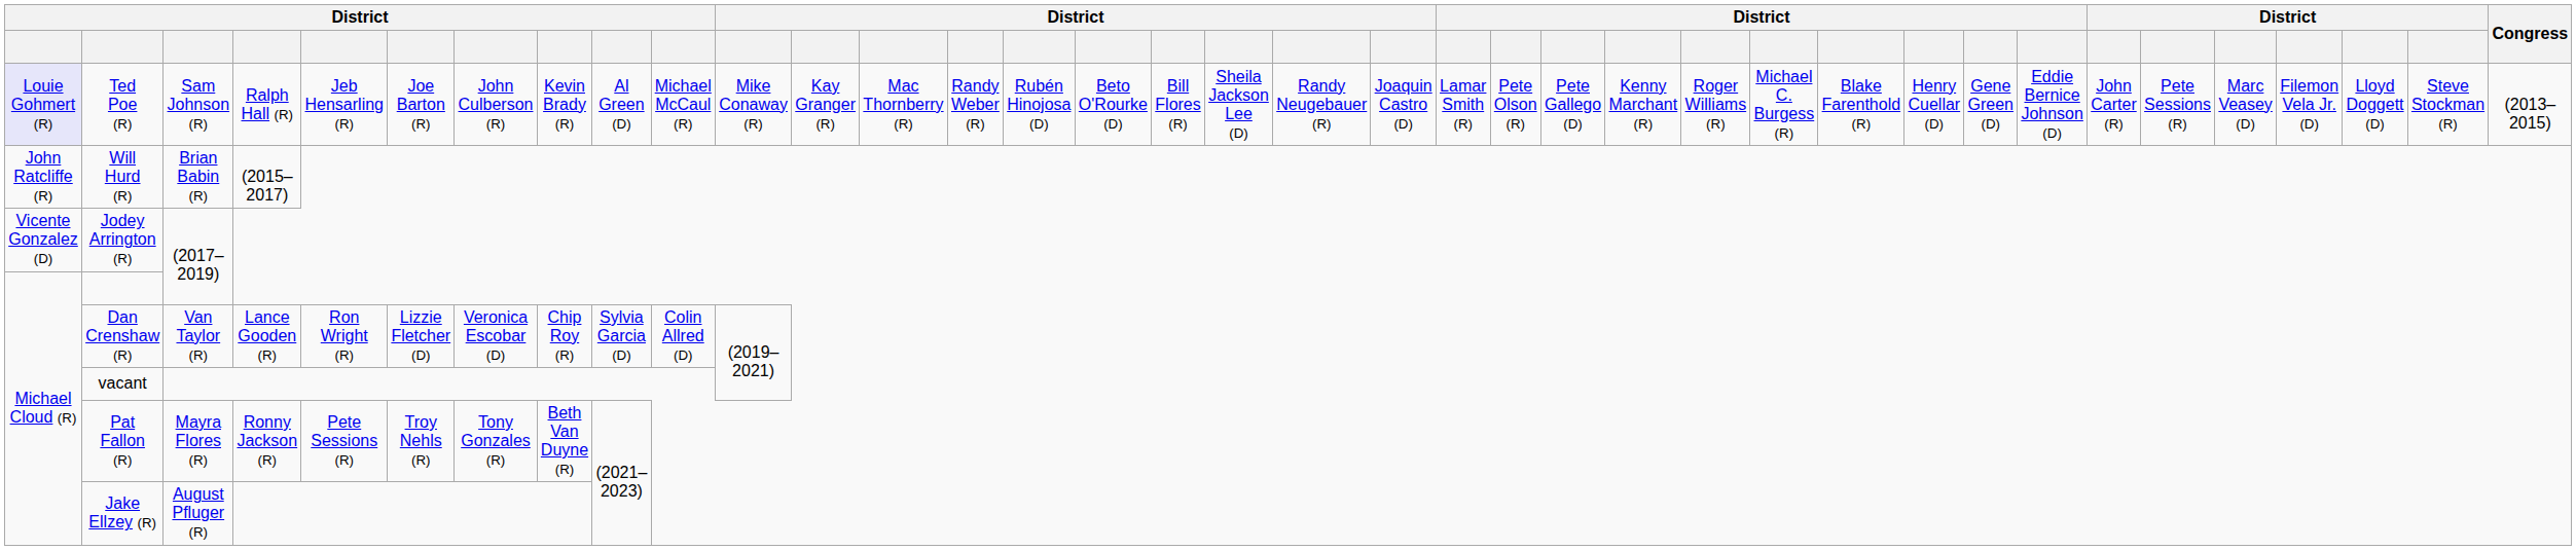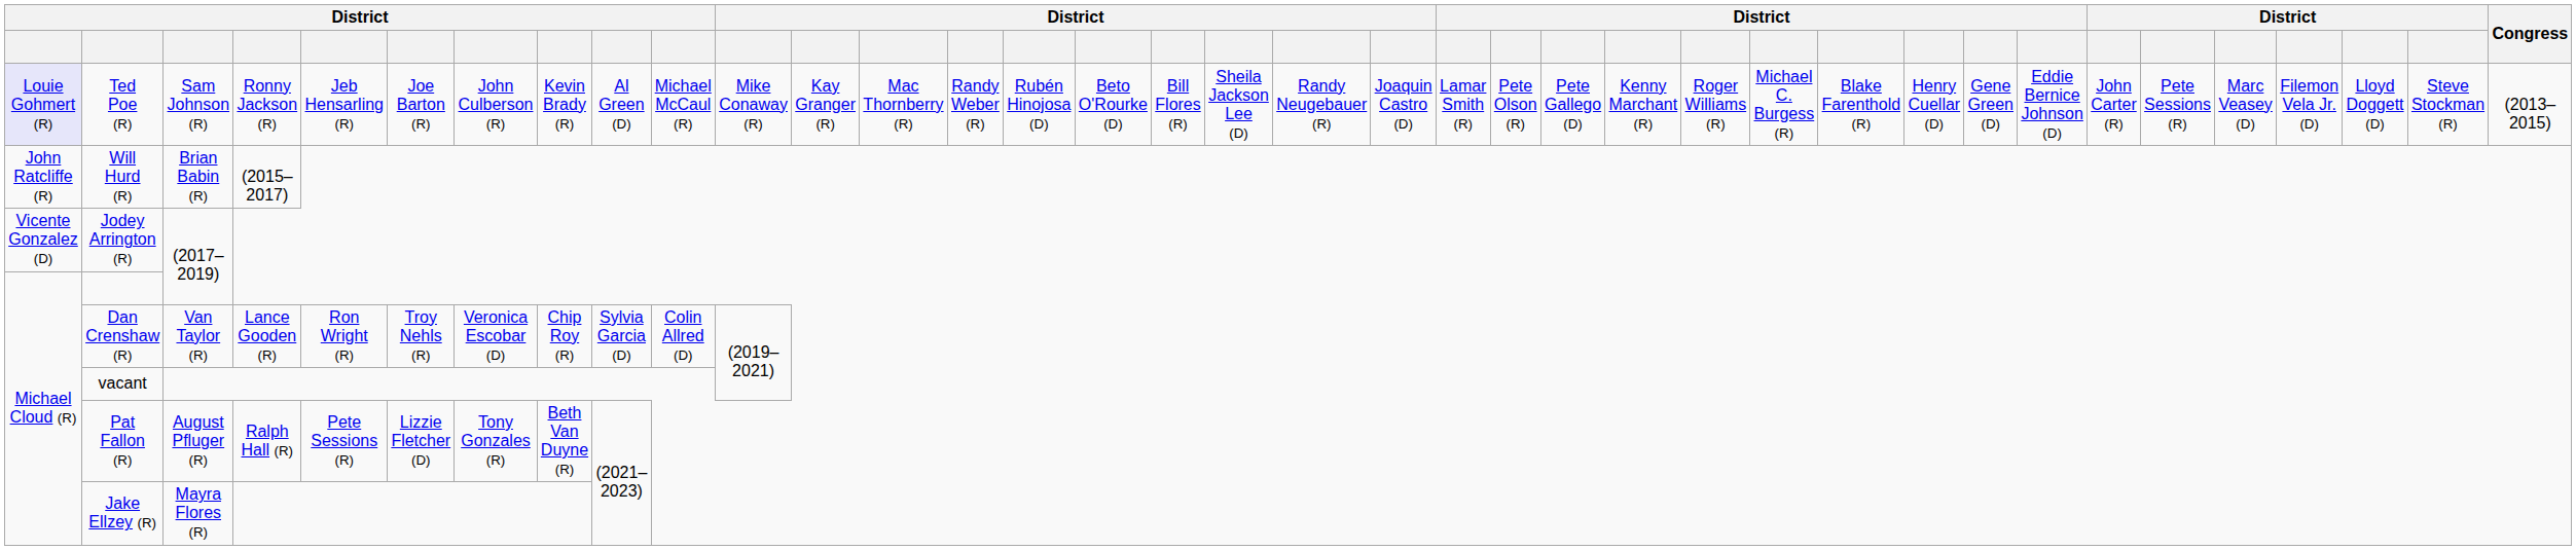 <table class=wikitable style="text-align:center">
 <tr>
 <th colspan=10>District</th>
 <th colspan=10>District</th>
 <th colspan=10>District</th>
 <th colspan=6>District</th>
 <th rowspan=2>Congress</th>
 </tr>
 <tr style="height:2em">
 <th></th>
 <th></th>
 <th></th>
 <th></th>
 <th></th>
 <th></th>
 <th></th>
 <th></th>
 <th></th>
 <th></th>
 <th></th>
 <th></th>
 <th></th>
 <th></th>
 <th></th>
 <th></th>
 <th></th>
 <th></th>
 <th></th>
 <th></th>
 <th></th>
 <th></th>
 <th></th>
 <th></th>
 <th></th>
 <th></th>
 <th></th>
 <th></th>
 <th></th>
 <th></th>
 <th></th>
 <th></th>
 <th></th>
 <th></th>
 <th></th>
 <th></th>
 </tr>
 <tr style="height:2em">
 <td style="background: lavender;"><a href='#'>Louie<br>Gohmert</a><br><small>(R)</small></td>
 <td><a href='#'>Ted<br>Poe</a><br><small>(R)</small></td>
 <td><a href='#'>Sam<br>Johnson</a><br><small>(R)</small></td>
-<td><a href='#'>Ralph<br>Hall</a> <small>(R)</small></td>
+<td><a href='#'>Ronny<br>Jackson</a><br><small>(R)</small></td>
 <td><a href='#'>Jeb<br>Hensarling</a><br><small>(R)</small></td>
 <td><a href='#'>Joe<br>Barton</a><br><small>(R)</small></td>
 <td><a href='#'>John<br>Culberson</a><br><small>(R)</small></td>
 <td><a href='#'>Kevin<br>Brady</a><br><small>(R)</small></td>
 <td><a href='#'>Al<br>Green</a><br><small>(D)</small></td>
 <td><a href='#'>Michael<br>McCaul</a><br><small>(R)</small></td>
 <td><a href='#'>Mike<br>Conaway</a><br><small>(R)</small></td>
 <td><a href='#'>Kay<br>Granger</a><br><small>(R)</small></td>
 <td><a href='#'>Mac<br>Thornberry</a><br><small>(R)</small></td>
 <td><a href='#'>Randy<br>Weber</a><br><small>(R)</small></td>
 <td><a href='#'>Rubén<br>Hinojosa</a><br><small>(D)</small></td>
 <td><a href='#'>Beto<br>O'Rourke</a><br><small>(D)</small></td>
 <td><a href='#'>Bill<br>Flores</a><br><small>(R)</small></td>
 <td><a href='#'>Sheila<br>Jackson<br>Lee</a><br><small>(D)</small></td>
 <td><a href='#'>Randy<br>Neugebauer</a><br><small>(R)</small></td>
 <td><a href='#'>Joaquin<br>Castro</a><br><small>(D)</small></td>
 <td><a href='#'>Lamar<br>Smith</a><br><small>(R)</small></td>
 <td><a href='#'>Pete<br>Olson</a><br><small>(R)</small></td>
 <td><a href='#'>Pete<br>Gallego</a> <small>(D)</small></td>
 <td><a href='#'>Kenny<br>Marchant</a><br><small>(R)</small></td>
 <td><a href='#'>Roger<br>Williams</a><br><small>(R)</small></td>
 <td><a href='#'>Michael C.<br>Burgess</a><br><small>(R)</small></td>
 <td><a href='#'>Blake<br>Farenthold</a><br><small>(R)</small></td>
 <td><a href='#'>Henry<br>Cuellar</a><br><small>(D)</small></td>
 <td><a href='#'>Gene<br>Green</a><br><small>(D)</small></td>
 <td><a href='#'>Eddie<br>Bernice<br>Johnson</a><br><small>(D)</small></td>
 <td><a href='#'>John<br>Carter</a><br><small>(R)</small></td>
 <td><a href='#'>Pete<br>Sessions</a><br><small>(R)</small></td>
 <td><a href='#'>Marc<br>Veasey</a><br><small>(D)</small></td>
 <td><a href='#'>Filemon<br>Vela Jr.</a><br><small>(D)</small></td>
 <td><a href='#'>Lloyd<br>Doggett</a><br><small>(D)</small></td>
 <td><a href='#'>Steve<br>Stockman</a> <small>(R)</small></td>
 <td><strong></strong><br>(2013–2015)</td>
 </tr>
 <tr style="height:2em">
 <td><a href='#'>John<br>Ratcliffe</a><br><small>(R)</small></td>
 <td><a href='#'>Will<br>Hurd</a><br><small>(R)</small></td>
 <td><a href='#'>Brian<br>Babin</a><br><small>(R)</small></td>
 <td><strong></strong><br>(2015–2017)</td>
 </tr>
 <tr style="height:2em">
 <td><a href='#'>Vicente<br>Gonzalez</a><br><small>(D)</small></td>
 <td><a href='#'>Jodey<br>Arrington</a><br><small>(R)</small></td>
 <td rowspan=2><strong></strong><br>(2017–2019)</td>
 </tr>
 <tr style="height:2em">
 <td rowspan=5 ><a href='#'>Michael<br>Cloud</a> <small>(R)</small></td>
 </tr>
 <tr style="height:2em">
 <td><a href='#'>Dan<br>Crenshaw</a><br><small>(R)</small></td>
 <td><a href='#'>Van<br>Taylor</a><br><small>(R)</small></td>
 <td><a href='#'>Lance<br>Gooden</a><br><small>(R)</small></td>
 <td><a href='#'>Ron<br>Wright</a><br><small>(R)</small></td>
-<td><a href='#'>Lizzie<br>Fletcher</a><br><small>(D)</small></td>
+<td><a href='#'>Troy<br>Nehls</a><br><small>(R)</small></td>
 <td><a href='#'>Veronica<br>Escobar</a><br><small>(D)</small></td>
 <td><a href='#'>Chip<br>Roy</a><br><small>(R)</small></td>
 <td><a href='#'>Sylvia<br>Garcia</a><br><small>(D)</small></td>
 <td><a href='#'>Colin<br>Allred</a><br><small>(D)</small></td>
 <td rowspan=2><strong></strong><br>(2019–2021)</td>
 </tr>
 <tr style="height:2em">
 <td>vacant</td>
 </tr>
 <tr style="height:2em">
 <td><a href='#'>Pat<br>Fallon</a><br><small>(R)</small></td>
-<td><a href='#'>Mayra<br>Flores</a> <small>(R)</small></td>
-<td><a href='#'>Ronny<br>Jackson</a><br><small>(R)</small></td>
+<td><a href='#'>August<br>Pfluger</a><br><small>(R)</small></td>
+<td><a href='#'>Ralph<br>Hall</a> <small>(R)</small></td>
 <td><a href='#'>Pete<br>Sessions</a><br><small>(R)</small></td>
-<td><a href='#'>Troy<br>Nehls</a><br><small>(R)</small></td>
+<td><a href='#'>Lizzie<br>Fletcher</a><br><small>(D)</small></td>
 <td><a href='#'>Tony<br>Gonzales</a><br><small>(R)</small></td>
 <td><a href='#'>Beth Van<br>Duyne</a><br><small>(R)</small></td>
 <td rowspan=2><strong></strong><br>(2021–2023)</td>
 </tr>
 <tr style="height:2em">
 <td><a href='#'>Jake<br>Ellzey</a> <small>(R)</small></td>
-<td><a href='#'>August<br>Pfluger</a><br><small>(R)</small></td>
+<td><a href='#'>Mayra<br>Flores</a> <small>(R)</small></td>
 </tr>
 </table>
